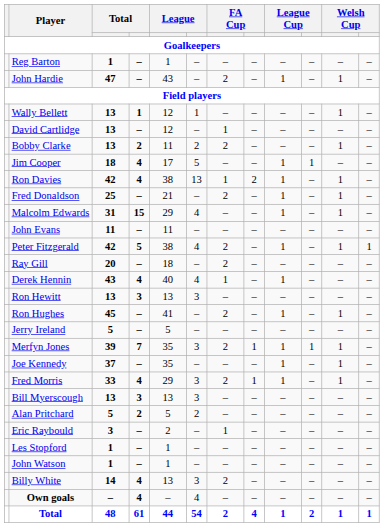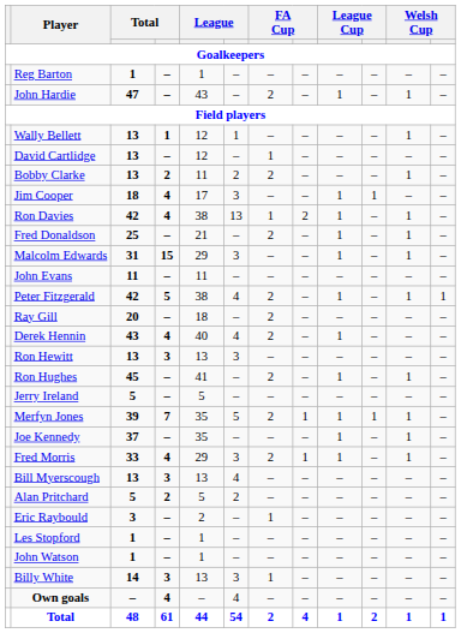 <table class="wikitable"  style="text-align:center;">
 <tr>
 <th rowspan="2" style="font-size:80%;"></th>
 <th rowspan="2">Player</th>
 <th colspan="2">Total</th>
 <th colspan="2"><a href='#'>League</a></th>
 <th colspan="2"><a href='#'>FA<br>Cup</a></th>
 <th colspan="2"><a href='#'>League<br>Cup</a></th>
 <th colspan="2"><a href='#'>Welsh<br>Cup</a></th>
 </tr>
 <tr>
 <th style="width: 50px; font-size:80%;"></th>
 <th style="width: 25px; font-size:80%;"></th>
 <th style="width: 50px; font-size:80%;"></th>
 <th style="width: 25px; font-size:80%;"></th>
 <th style="width: 50px; font-size:80%;"></th>
 <th style="width: 25px; font-size:80%;"></th>
 <th style="width: 50px; font-size:80%;"></th>
 <th style="width: 25px; font-size:80%;"></th>
 <th style="width: 50px; font-size:80%;"></th>
 <th style="width: 25px; font-size:80%;"></th>
 </tr>
 <tr>
 <td colspan="12" style="background:white; color:blue; text-align:center;"><strong>Goalkeepers</strong></td>
 </tr>
 <tr>
 <td></td>
 <td style="text-align:left;"><a href='#'>Reg Barton</a></td>
 <td><strong>1</strong></td>
 <td><strong>–</strong></td>
 <td>1</td>
 <td>–</td>
 <td>–</td>
 <td>–</td>
 <td>–</td>
 <td>–</td>
 <td>–</td>
 <td>–</td>
 </tr>
 <tr>
 <td></td>
 <td style="text-align:left;"><a href='#'>John Hardie</a></td>
 <td><strong>47</strong></td>
 <td><strong>–</strong></td>
 <td>43</td>
 <td>–</td>
 <td>2</td>
 <td>–</td>
 <td>1</td>
 <td>–</td>
 <td>1</td>
 <td>–</td>
 </tr>
 <tr>
 <td colspan="12" style="background:white; color:blue; text-align:center;"><strong>Field players</strong></td>
 </tr>
 <tr>
 <td></td>
 <td style="text-align:left;"><a href='#'>Wally Bellett</a></td>
 <td><strong>13</strong></td>
 <td><strong>1</strong></td>
 <td>12</td>
 <td>1</td>
 <td>–</td>
 <td>–</td>
 <td>–</td>
 <td>–</td>
 <td>1</td>
 <td>–</td>
 </tr>
 <tr>
 <td></td>
 <td style="text-align:left;"><a href='#'>David Cartlidge</a></td>
 <td><strong>13</strong></td>
 <td><strong>–</strong></td>
 <td>12</td>
 <td>–</td>
 <td>1</td>
 <td>–</td>
 <td>–</td>
 <td>–</td>
 <td>–</td>
 <td>–</td>
 </tr>
 <tr>
 <td></td>
 <td style="text-align:left;"><a href='#'>Bobby Clarke</a></td>
 <td><strong>13</strong></td>
 <td><strong>2</strong></td>
 <td>11</td>
 <td>2</td>
 <td>2</td>
 <td>–</td>
 <td>–</td>
 <td>–</td>
 <td>1</td>
 <td>–</td>
 </tr>
 <tr>
 <td></td>
 <td style="text-align:left;"><a href='#'>Jim Cooper</a></td>
 <td><strong>18</strong></td>
 <td><strong>4</strong></td>
 <td>17</td>
-<td>5</td>
+<td>3</td>
 <td>–</td>
 <td>–</td>
 <td>1</td>
 <td>1</td>
 <td>–</td>
 <td>–</td>
 </tr>
 <tr>
 <td></td>
 <td style="text-align:left;"><a href='#'>Ron Davies</a></td>
 <td><strong>42</strong></td>
 <td><strong>4</strong></td>
 <td>38</td>
 <td>13</td>
 <td>1</td>
 <td>2</td>
 <td>1</td>
 <td>–</td>
 <td>1</td>
 <td>–</td>
 </tr>
 <tr>
 <td></td>
 <td style="text-align:left;"><a href='#'>Fred Donaldson</a></td>
 <td><strong>25</strong></td>
 <td><strong>–</strong></td>
 <td>21</td>
 <td>–</td>
 <td>2</td>
 <td>–</td>
 <td>1</td>
 <td>–</td>
 <td>1</td>
 <td>–</td>
 </tr>
 <tr>
 <td></td>
 <td style="text-align:left;"><a href='#'>Malcolm Edwards</a></td>
 <td><strong>31</strong></td>
 <td><strong>15</strong></td>
 <td>29</td>
-<td>4</td>
+<td>3</td>
 <td>–</td>
 <td>–</td>
 <td>1</td>
 <td>–</td>
 <td>1</td>
 <td>–</td>
 </tr>
 <tr>
 <td></td>
 <td style="text-align:left;"><a href='#'>John Evans</a></td>
 <td><strong>11</strong></td>
 <td><strong>–</strong></td>
 <td>11</td>
 <td>–</td>
 <td>–</td>
 <td>–</td>
 <td>–</td>
 <td>–</td>
 <td>–</td>
 <td>–</td>
 </tr>
 <tr>
 <td></td>
 <td style="text-align:left;"><a href='#'>Peter Fitzgerald</a></td>
 <td><strong>42</strong></td>
 <td><strong>5</strong></td>
 <td>38</td>
 <td>4</td>
 <td>2</td>
 <td>–</td>
 <td>1</td>
 <td>–</td>
 <td>1</td>
 <td>1</td>
 </tr>
 <tr>
 <td></td>
 <td style="text-align:left;"><a href='#'>Ray Gill</a></td>
 <td><strong>20</strong></td>
 <td><strong>–</strong></td>
 <td>18</td>
 <td>–</td>
 <td>2</td>
 <td>–</td>
 <td>–</td>
 <td>–</td>
 <td>–</td>
 <td>–</td>
 </tr>
 <tr>
 <td></td>
 <td style="text-align:left;"><a href='#'>Derek Hennin</a></td>
 <td><strong>43</strong></td>
 <td><strong>4</strong></td>
 <td>40</td>
 <td>4</td>
-<td>1</td>
+<td>2</td>
 <td>–</td>
 <td>1</td>
 <td>–</td>
 <td>–</td>
 <td>–</td>
 </tr>
 <tr>
 <td></td>
 <td style="text-align:left;"><a href='#'>Ron Hewitt</a></td>
 <td><strong>13</strong></td>
 <td><strong>3</strong></td>
 <td>13</td>
 <td>3</td>
 <td>–</td>
 <td>–</td>
 <td>–</td>
 <td>–</td>
 <td>–</td>
 <td>–</td>
 </tr>
 <tr>
 <td></td>
 <td style="text-align:left;"><a href='#'>Ron Hughes</a></td>
 <td><strong>45</strong></td>
 <td><strong>–</strong></td>
 <td>41</td>
 <td>–</td>
 <td>2</td>
 <td>–</td>
 <td>1</td>
 <td>–</td>
 <td>1</td>
 <td>–</td>
 </tr>
 <tr>
 <td></td>
 <td style="text-align:left;"><a href='#'>Jerry Ireland</a></td>
 <td><strong>5</strong></td>
 <td><strong>–</strong></td>
 <td>5</td>
 <td>–</td>
 <td>–</td>
 <td>–</td>
 <td>–</td>
 <td>–</td>
 <td>–</td>
 <td>–</td>
 </tr>
 <tr>
 <td></td>
 <td style="text-align:left;"><a href='#'>Merfyn Jones</a></td>
 <td><strong>39</strong></td>
 <td><strong>7</strong></td>
 <td>35</td>
-<td>3</td>
+<td>5</td>
 <td>2</td>
 <td>1</td>
 <td>1</td>
 <td>1</td>
 <td>1</td>
 <td>–</td>
 </tr>
 <tr>
 <td></td>
 <td style="text-align:left;"><a href='#'>Joe Kennedy</a></td>
 <td><strong>37</strong></td>
 <td><strong>–</strong></td>
 <td>35</td>
 <td>–</td>
 <td>–</td>
 <td>–</td>
 <td>1</td>
 <td>–</td>
 <td>1</td>
 <td>–</td>
 </tr>
 <tr>
 <td></td>
 <td style="text-align:left;"><a href='#'>Fred Morris</a></td>
 <td><strong>33</strong></td>
 <td><strong>4</strong></td>
 <td>29</td>
 <td>3</td>
 <td>2</td>
 <td>1</td>
 <td>1</td>
 <td>–</td>
 <td>1</td>
 <td>–</td>
 </tr>
 <tr>
 <td></td>
 <td style="text-align:left;"><a href='#'>Bill Myerscough</a></td>
 <td><strong>13</strong></td>
 <td><strong>3</strong></td>
 <td>13</td>
-<td>3</td>
+<td>4</td>
 <td>–</td>
 <td>–</td>
 <td>–</td>
 <td>–</td>
 <td>–</td>
 <td>–</td>
 </tr>
 <tr>
 <td></td>
 <td style="text-align:left;"><a href='#'>Alan Pritchard</a></td>
 <td><strong>5</strong></td>
 <td><strong>2</strong></td>
 <td>5</td>
 <td>2</td>
 <td>–</td>
 <td>–</td>
 <td>–</td>
 <td>–</td>
 <td>–</td>
 <td>–</td>
 </tr>
 <tr>
 <td></td>
 <td style="text-align:left;"><a href='#'>Eric Raybould</a></td>
 <td><strong>3</strong></td>
 <td><strong>–</strong></td>
 <td>2</td>
 <td>–</td>
 <td>1</td>
 <td>–</td>
 <td>–</td>
 <td>–</td>
 <td>–</td>
 <td>–</td>
 </tr>
 <tr>
 <td></td>
 <td style="text-align:left;"><a href='#'>Les Stopford</a></td>
 <td><strong>1</strong></td>
 <td><strong>–</strong></td>
 <td>1</td>
 <td>–</td>
 <td>–</td>
 <td>–</td>
 <td>–</td>
 <td>–</td>
 <td>–</td>
 <td>–</td>
 </tr>
 <tr>
 <td></td>
 <td style="text-align:left;"><a href='#'>John Watson</a></td>
 <td><strong>1</strong></td>
 <td><strong>–</strong></td>
 <td>1</td>
 <td>–</td>
 <td>–</td>
 <td>–</td>
 <td>–</td>
 <td>–</td>
 <td>–</td>
 <td>–</td>
 </tr>
 <tr>
 <td></td>
 <td style="text-align:left;"><a href='#'>Billy White</a></td>
 <td><strong>14</strong></td>
-<td><strong>4</strong></td>
+<td><strong>3</strong></td>
 <td>13</td>
 <td>3</td>
-<td>2</td>
+<td>1</td>
 <td>–</td>
 <td>–</td>
 <td>–</td>
 <td>–</td>
 <td>–</td>
 </tr>
 <tr>
 <td></td>
 <td><strong>Own goals</strong></td>
 <td><strong>–</strong></td>
 <td><strong>4</strong></td>
 <td>–</td>
 <td>4</td>
 <td>–</td>
 <td>–</td>
 <td>–</td>
 <td>–</td>
 <td>–</td>
 <td>–</td>
 </tr>
 <tr style="background:white; color:blue; text-align:center;">
 <td></td>
 <td><strong>Total</strong></td>
 <td><strong>48</strong></td>
 <td><strong>61</strong></td>
 <td><strong>44</strong></td>
 <td><strong>54</strong></td>
 <td><strong>2</strong></td>
 <td><strong>4</strong></td>
 <td><strong>1</strong></td>
 <td><strong>2</strong></td>
 <td><strong>1</strong></td>
 <td><strong>1</strong></td>
 </tr>
 </table>
